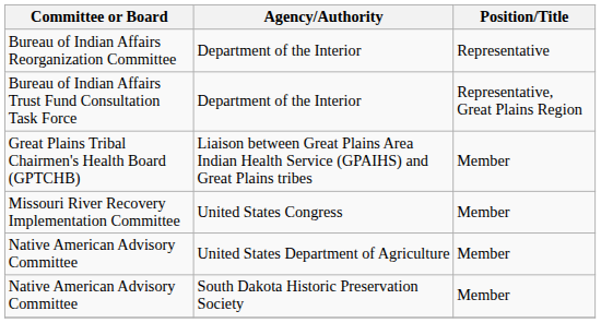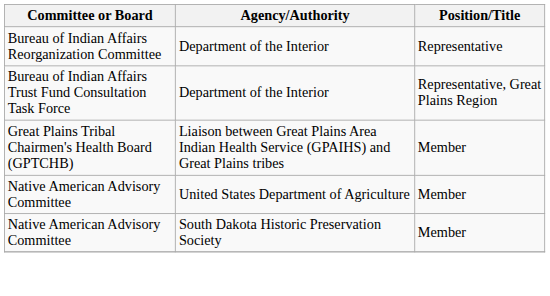 <table class="wikitable">
 <tr>
 <th>Committee or Board</th>
 <th>Agency/Authority</th>
 <th>Position/Title</th>
 </tr>
 <tr>
 <td>Bureau of Indian Affairs Reorganization Committee</td>
 <td>Department of the Interior</td>
 <td>Representative</td>
 </tr>
 <tr>
 <td>Bureau of Indian Affairs Trust Fund Consultation Task Force</td>
 <td>Department of the Interior</td>
 <td>Representative, Great Plains Region</td>
 </tr>
 <tr>
 <td>Great Plains Tribal Chairmen's Health Board (GPTCHB)</td>
 <td>Liaison between Great Plains Area Indian Health Service (GPAIHS) and Great Plains tribes</td>
 <td>Member</td>
 </tr>
 <tr>
-<td>Missouri River Recovery Implementation Committee</td>
-<td>United States Congress</td>
-<td>Member</td>
-</tr>
-<tr>
 <td>Native American Advisory Committee</td>
 <td>United States Department of Agriculture</td>
 <td>Member</td>
 </tr>
 <tr>
 <td>Native American Advisory Committee</td>
 <td>South Dakota Historic Preservation Society</td>
 <td>Member</td>
 </tr>
 <tr>
 </tr>
 </table>
